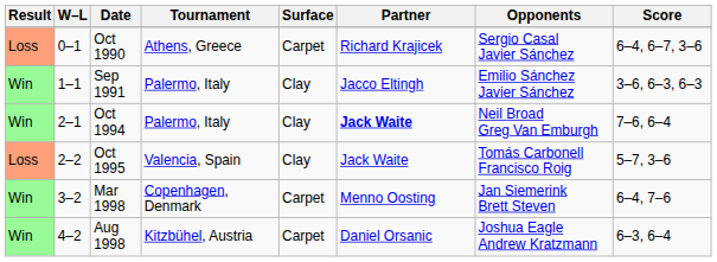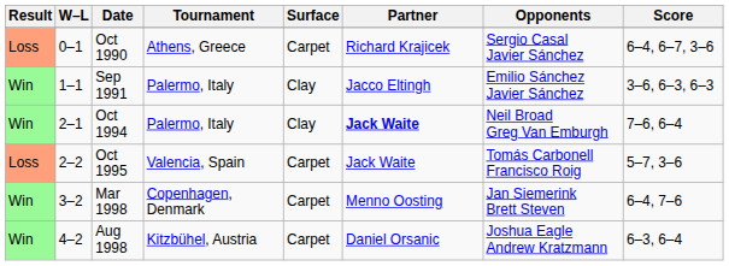 <table class="sortable wikitable">
 <tr>
 <th>Result</th>
 <th class="unsortable">W–L</th>
 <th width=50>Date</th>
 <th style="width:150px">Tournament</th>
 <th style="width:50px">Surface</th>
 <th style="width:150px">Partner</th>
 <th style="width:150px">Opponents</th>
 <th style="width:105px" class="unsortable">Score</th>
 </tr>
 <tr>
 </tr>
 <tr>
 <td style="background:#ffa07a;">Loss</td>
 <td>0–1</td>
 <td>Oct 1990</td>
 <td><a href='#'>Athens</a>, Greece</td>
 <td>Carpet</td>
 <td> <a href='#'>Richard Krajicek</a></td>
 <td> <a href='#'>Sergio Casal</a> <br>  <a href='#'>Javier Sánchez</a></td>
 <td>6–4, 6–7, 3–6</td>
 </tr>
 <tr>
 <td style="background:#98fb98;">Win</td>
 <td>1–1</td>
 <td>Sep 1991</td>
 <td><a href='#'>Palermo</a>, Italy</td>
 <td>Clay</td>
 <td> <a href='#'>Jacco Eltingh</a></td>
 <td> <a href='#'>Emilio Sánchez</a> <br>  <a href='#'>Javier Sánchez</a></td>
 <td>3–6, 6–3, 6–3</td>
 </tr>
 <tr>
 <td style="background:#98fb98;">Win</td>
 <td>2–1</td>
 <td>Oct 1994</td>
 <td><a href='#'>Palermo</a>, Italy</td>
 <td>Clay</td>
 <td><strong> <a href='#'>Jack Waite</a></strong></td>
 <td> <a href='#'>Neil Broad</a> <br>  <a href='#'>Greg Van Emburgh</a></td>
 <td>7–6, 6–4</td>
 </tr>
 <tr>
 <td style="background:#ffa07a;">Loss</td>
 <td>2–2</td>
 <td>Oct 1995</td>
 <td><a href='#'>Valencia</a>, Spain</td>
-<td>Clay</td>
+<td>Carpet</td>
 <td> <a href='#'>Jack Waite</a></td>
 <td> <a href='#'>Tomás Carbonell</a> <br>  <a href='#'>Francisco Roig</a></td>
 <td>5–7, 3–6</td>
 </tr>
 <tr>
 <td style="background:#98fb98;">Win</td>
 <td>3–2</td>
 <td>Mar 1998</td>
 <td><a href='#'>Copenhagen</a>, Denmark</td>
 <td>Carpet</td>
 <td> <a href='#'>Menno Oosting</a></td>
 <td> <a href='#'>Jan Siemerink</a> <br>  <a href='#'>Brett Steven</a></td>
 <td>6–4, 7–6</td>
 </tr>
 <tr>
 <td style="background:#98fb98;">Win</td>
 <td>4–2</td>
 <td>Aug 1998</td>
 <td><a href='#'>Kitzbühel</a>, Austria</td>
 <td>Carpet</td>
 <td> <a href='#'>Daniel Orsanic</a></td>
 <td> <a href='#'>Joshua Eagle</a> <br>  <a href='#'>Andrew Kratzmann</a></td>
 <td>6–3, 6–4</td>
 </tr>
 </table>
